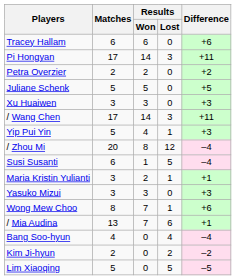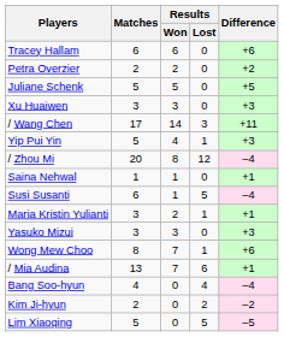 <table class=wikitable style="text-align:center; font-size:small">
 <tr>
 <th rowspan="2">Players</th>
 <th rowspan="2">Matches</th>
 <th colspan="2">Results</th>
 <th rowspan="2">Difference</th>
 </tr>
 <tr>
 <th>Won</th>
 <th>Lost</th>
 </tr>
 <tr>
 <td align="left"> <a href='#'>Tracey Hallam</a></td>
 <td>6</td>
 <td>6</td>
 <td>0</td>
 <td bgcolor="#ccffcc">+6</td>
-</tr>
-<tr>
-<td align="left"> <a href='#'>Pi Hongyan</a></td>
-<td>17</td>
-<td>14</td>
-<td>3</td>
-<td bgcolor="#ccffcc">+11</td>
 </tr>
 <tr>
 <td align="left"> <a href='#'>Petra Overzier</a></td>
 <td>2</td>
 <td>2</td>
 <td>0</td>
 <td bgcolor="#ccffcc">+2</td>
 </tr>
 <tr>
 <td align="left"> <a href='#'>Juliane Schenk</a></td>
 <td>5</td>
 <td>5</td>
 <td>0</td>
 <td bgcolor="#ccffcc">+5</td>
 </tr>
 <tr>
 <td align="left"> <a href='#'>Xu Huaiwen</a></td>
 <td>3</td>
 <td>3</td>
 <td>0</td>
 <td bgcolor="#ccffcc">+3</td>
 </tr>
 <tr>
 <td align="left">/ <a href='#'>Wang Chen</a></td>
 <td>17</td>
 <td>14</td>
 <td>3</td>
 <td bgcolor="#ccffcc">+11</td>
 </tr>
 <tr>
 <td align="left"> <a href='#'>Yip Pui Yin</a></td>
 <td>5</td>
 <td>4</td>
 <td>1</td>
 <td bgcolor="#ccffcc">+3</td>
 </tr>
 <tr>
 <td align="left">/ <a href='#'>Zhou Mi</a></td>
 <td>20</td>
 <td>8</td>
 <td>12</td>
 <td bgcolor="#ffddee">–4</td>
+</tr>
+<tr>
+<td align="left"> <a href='#'>Saina Nehwal</a></td>
+<td>1</td>
+<td>1</td>
+<td>0</td>
+<td bgcolor="#ccffcc">+1</td>
 </tr>
 <tr>
 <td align="left"> <a href='#'>Susi Susanti</a></td>
 <td>6</td>
 <td>1</td>
 <td>5</td>
 <td bgcolor="#ffddee">–4</td>
 </tr>
 <tr>
 <td align="left"> <a href='#'>Maria Kristin Yulianti</a></td>
 <td>3</td>
 <td>2</td>
 <td>1</td>
 <td bgcolor="#ccffcc">+1</td>
 </tr>
 <tr>
 <td align="left"> <a href='#'>Yasuko Mizui</a></td>
 <td>3</td>
 <td>3</td>
 <td>0</td>
 <td bgcolor="#ccffcc">+3</td>
 </tr>
 <tr>
 <td align="left"> <a href='#'>Wong Mew Choo</a></td>
 <td>8</td>
 <td>7</td>
 <td>1</td>
 <td bgcolor="#ccffcc">+6</td>
 </tr>
 <tr>
 <td align="left">/ <a href='#'>Mia Audina</a></td>
 <td>13</td>
 <td>7</td>
 <td>6</td>
 <td bgcolor="#ccffcc">+1</td>
 </tr>
 <tr>
 <td align="left"> <a href='#'>Bang Soo-hyun</a></td>
 <td>4</td>
 <td>0</td>
 <td>4</td>
 <td bgcolor="#ffddee">–4</td>
 </tr>
 <tr>
 <td align="left"> <a href='#'>Kim Ji-hyun</a></td>
 <td>2</td>
 <td>0</td>
 <td>2</td>
 <td bgcolor="#ffddee">–2</td>
 </tr>
 <tr>
 <td align="left"> <a href='#'>Lim Xiaoqing</a></td>
 <td>5</td>
 <td>0</td>
 <td>5</td>
 <td bgcolor="#ffddee">–5</td>
 </tr>
 </table>
